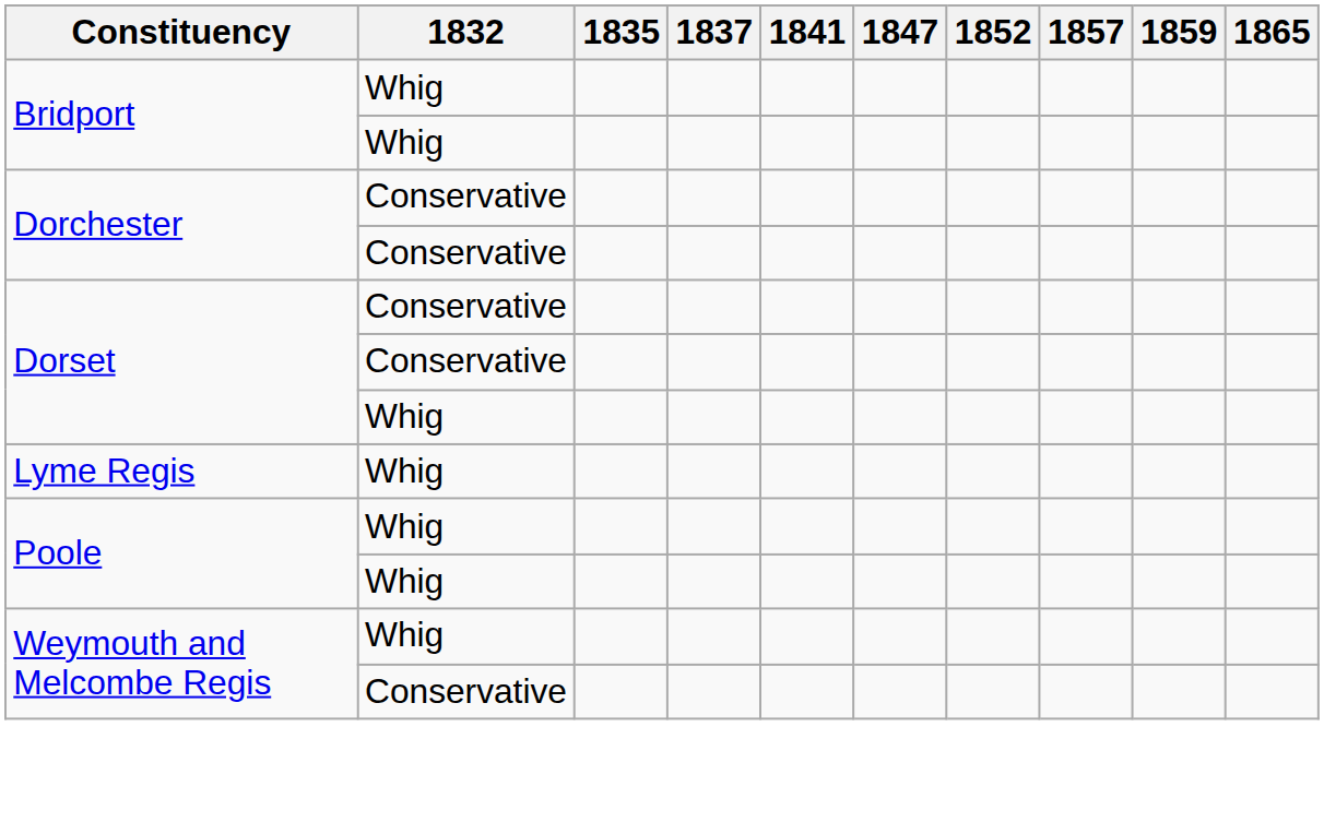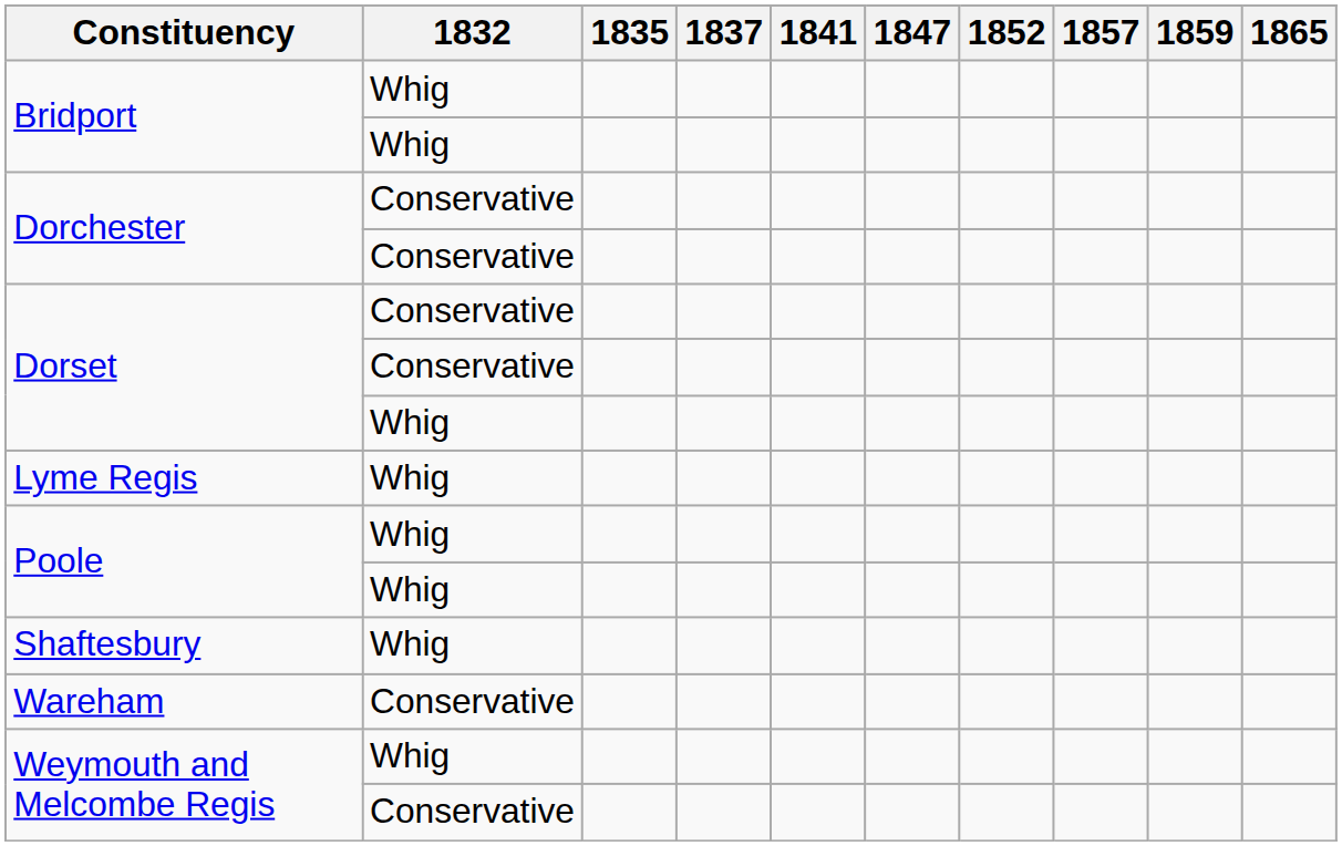 <table class=wikitable sortable>
 <tr>
 <th>Constituency</th>
 <th>1832</th>
 <th>1835</th>
 <th>1837</th>
 <th>1841</th>
 <th>1847</th>
 <th>1852</th>
 <th>1857</th>
 <th>1859</th>
 <th>1865</th>
 </tr>
 <tr>
 <td rowspan=2><a href='#'>Bridport</a></td>
 <td bgcolor=>Whig</td>
 <td></td>
 <td></td>
 <td></td>
 <td></td>
 <td></td>
 <td></td>
 <td></td>
 <td></td>
 </tr>
 <tr>
 <td bgcolor=>Whig</td>
 <td></td>
 <td></td>
 <td></td>
 <td></td>
 <td></td>
 <td></td>
 <td></td>
 <td></td>
 </tr>
 <tr>
 <td rowspan=2><a href='#'>Dorchester</a></td>
 <td bgcolor=>Conservative</td>
 <td></td>
 <td></td>
 <td></td>
 <td></td>
 <td></td>
 <td></td>
 <td></td>
 <td></td>
 </tr>
 <tr>
 <td bgcolor=>Conservative</td>
 <td></td>
 <td></td>
 <td></td>
 <td></td>
 <td></td>
 <td></td>
 <td></td>
 <td></td>
 </tr>
 <tr>
 <td rowspan=3><a href='#'>Dorset</a></td>
 <td bgcolor=>Conservative</td>
 <td></td>
 <td></td>
 <td></td>
 <td></td>
 <td></td>
 <td></td>
 <td></td>
 <td></td>
 </tr>
 <tr>
 <td bgcolor=>Conservative</td>
 <td></td>
 <td></td>
 <td></td>
 <td></td>
 <td></td>
 <td></td>
 <td></td>
 <td></td>
 </tr>
 <tr>
 <td bgcolor=>Whig</td>
 <td></td>
 <td></td>
 <td></td>
 <td></td>
 <td></td>
 <td></td>
 <td></td>
 <td></td>
 </tr>
 <tr>
 <td><a href='#'>Lyme Regis</a></td>
 <td bgcolor=>Whig</td>
 <td></td>
 <td></td>
 <td></td>
 <td></td>
 <td></td>
 <td></td>
 <td></td>
 <td></td>
 </tr>
 <tr>
 <td rowspan=2><a href='#'>Poole</a></td>
 <td bgcolor=>Whig</td>
 <td></td>
 <td></td>
 <td></td>
 <td></td>
 <td></td>
 <td></td>
 <td></td>
 <td></td>
 </tr>
 <tr>
 <td bgcolor=>Whig</td>
 <td></td>
 <td></td>
 <td></td>
 <td></td>
 <td></td>
 <td></td>
 <td></td>
 <td></td>
 </tr>
 <tr>
+<td><a href='#'>Shaftesbury</a></td>
+<td bgcolor=>Whig</td>
+<td></td>
+<td></td>
+<td></td>
+<td></td>
+<td></td>
+<td></td>
+<td></td>
+<td></td>
+</tr>
+<tr>
+<td><a href='#'>Wareham</a></td>
+<td bgcolor=>Conservative</td>
+<td></td>
+<td></td>
+<td></td>
+<td></td>
+<td></td>
+<td></td>
+<td></td>
+<td></td>
+</tr>
+<tr>
 <td rowspan=2><a href='#'>Weymouth and Melcombe Regis</a></td>
 <td bgcolor=>Whig</td>
 <td></td>
 <td></td>
 <td></td>
 <td></td>
 <td></td>
 <td></td>
 <td></td>
 <td></td>
 </tr>
 <tr>
 <td bgcolor=>Conservative</td>
 <td></td>
 <td></td>
 <td></td>
 <td></td>
 <td></td>
 <td></td>
 <td></td>
 <td></td>
 </tr>
 </table>
